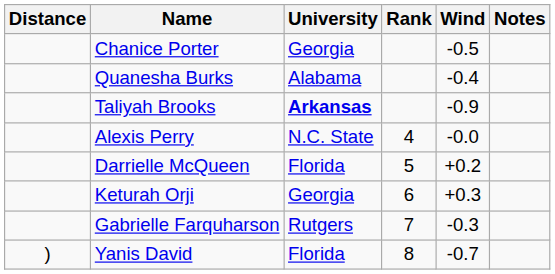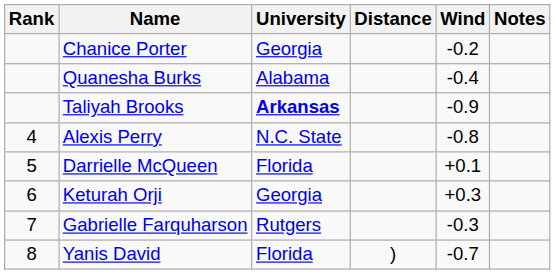 <table class="wikitable sortable" style="text-align:center">
 <tr>
-<th>Distance</th>
+<th>Rank</th>
 <th>Name</th>
 <th>University</th>
-<th>Rank</th>
+<th>Distance</th>
 <th>Wind</th>
 <th>Notes</th>
 </tr>
 <tr>
 <td></td>
 <td align=left><a href='#'>Chanice Porter</a> </td>
 <td align=left><a href='#'>Georgia</a></td>
 <td></td>
-<td>-0.5</td>
+<td>-0.2</td>
 <td></td>
 </tr>
 <tr>
 <td></td>
 <td align=left><a href='#'>Quanesha Burks</a></td>
 <td align=left><a href='#'>Alabama</a></td>
 <td></td>
 <td>-0.4</td>
 <td></td>
 </tr>
 <tr>
 <td></td>
 <td align=left><a href='#'>Taliyah Brooks</a></td>
 <td align=left><strong><a href='#'>Arkansas</a></strong></td>
 <td></td>
 <td>-0.9</td>
 <td></td>
 </tr>
 <tr>
-<td></td>
+<td>4</td>
 <td align=left><a href='#'>Alexis Perry</a></td>
 <td align=left><a href='#'>N.C. State</a></td>
-<td>4</td>
-<td>-0.0</td>
+<td></td>
+<td>-0.8</td>
 <td></td>
 </tr>
 <tr>
-<td></td>
+<td>5</td>
 <td align=left><a href='#'>Darrielle McQueen</a></td>
 <td align=left><a href='#'>Florida</a></td>
-<td>5</td>
-<td>+0.2</td>
+<td></td>
+<td>+0.1</td>
 <td></td>
 </tr>
 <tr>
-<td></td>
+<td>6</td>
 <td align=left><a href='#'>Keturah Orji</a></td>
 <td align=left><a href='#'>Georgia</a></td>
-<td>6</td>
+<td></td>
 <td>+0.3</td>
 <td></td>
 </tr>
 <tr>
-<td></td>
+<td>7</td>
 <td align=left><a href='#'>Gabrielle Farquharson</a></td>
 <td align=left><a href='#'>Rutgers</a></td>
-<td>7</td>
+<td></td>
 <td>-0.3</td>
 <td></td>
 </tr>
 <tr>
-<td>)</td>
+<td>8</td>
 <td align=left><a href='#'>Yanis David</a> </td>
 <td align=left><a href='#'>Florida</a></td>
-<td>8</td>
+<td>)</td>
 <td>-0.7</td>
 <td></td>
 </tr>
 </table>
